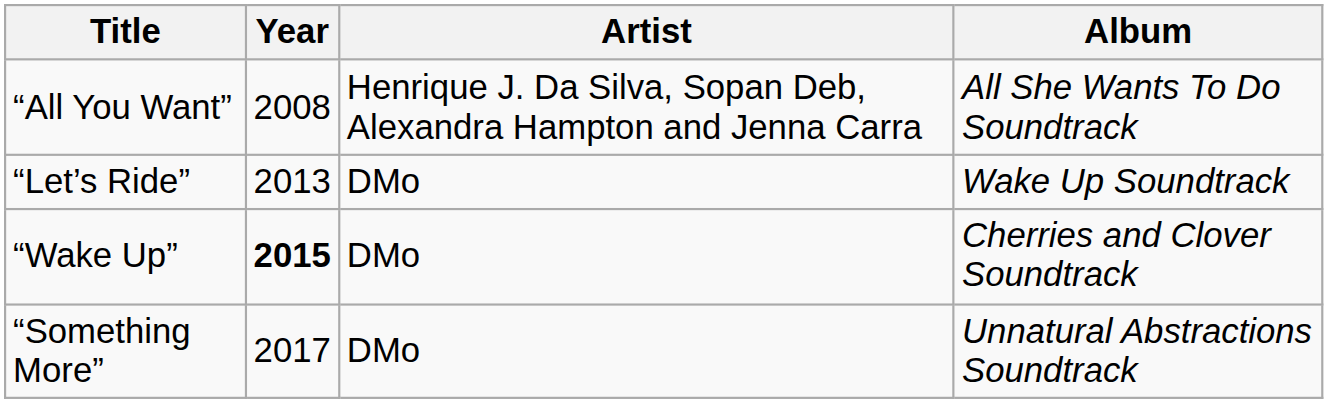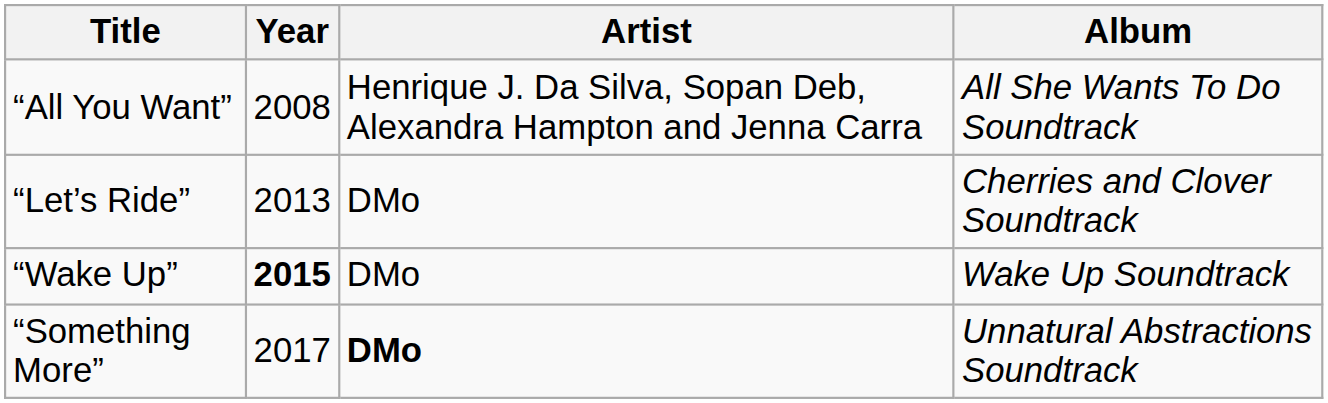 <table class="wikitable">
 <tr>
 <th>Title</th>
 <th>Year</th>
 <th>Artist</th>
 <th>Album</th>
 </tr>
 <tr>
 <td>“All You Want”</td>
 <td>2008</td>
 <td>Henrique J. Da Silva, Sopan Deb, Alexandra Hampton and Jenna Carra</td>
 <td><em>All She Wants To Do Soundtrack</em></td>
 </tr>
 <tr>
 <td>“Let’s Ride”</td>
 <td>2013</td>
 <td>DMo</td>
-<td><em>Wake Up Soundtrack</em></td>
+<td><em>Cherries and Clover Soundtrack</em></td>
 </tr>
 <tr>
 <td>“Wake Up”</td>
 <td><strong>2015</strong></td>
 <td>DMo</td>
-<td><em>Cherries and Clover Soundtrack</em></td>
+<td><em>Wake Up Soundtrack</em></td>
 </tr>
 <tr>
 <td>“Something More”</td>
 <td>2017</td>
-<td>DMo</td>
+<td><strong>DMo</strong></td>
 <td><em>Unnatural Abstractions Soundtrack</em></td>
 </tr>
 </table>
